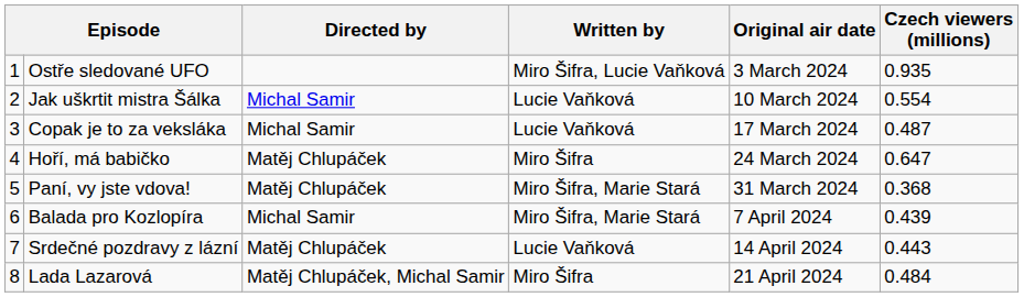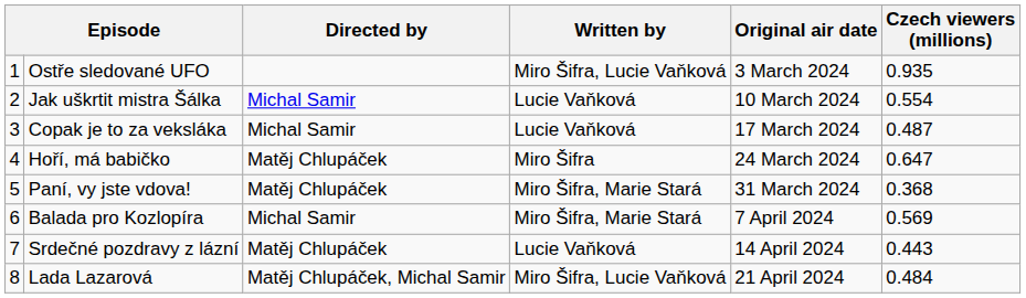 <table class="wikitable">
 <tr>
 <th colspan="2">Episode</th>
 <th>Directed by</th>
 <th>Written by</th>
 <th>Original air date</th>
 <th>Czech viewers<br>(millions)</th>
 </tr>
 <tr>
 <td>1</td>
 <td>Ostře sledované UFO</td>
 <td></td>
 <td>Miro Šifra, Lucie Vaňková</td>
 <td>3 March 2024</td>
 <td>0.935</td>
 </tr>
 <tr>
 <td>2</td>
 <td>Jak uškrtit mistra Šálka</td>
 <td><a href='#'>Michal Samir</a></td>
 <td>Lucie Vaňková</td>
 <td>10 March 2024</td>
 <td>0.554</td>
 </tr>
 <tr>
 <td>3</td>
 <td>Copak je to za veksláka</td>
 <td>Michal Samir</td>
 <td>Lucie Vaňková</td>
 <td>17 March 2024</td>
 <td>0.487</td>
 </tr>
 <tr>
 <td>4</td>
 <td>Hoří, má babičko</td>
 <td>Matěj Chlupáček</td>
 <td>Miro Šifra</td>
 <td>24 March 2024</td>
 <td>0.647</td>
 </tr>
 <tr>
 <td>5</td>
 <td>Paní, vy jste vdova!</td>
 <td>Matěj Chlupáček</td>
 <td>Miro Šifra, Marie Stará</td>
 <td>31 March 2024</td>
 <td>0.368</td>
 </tr>
 <tr>
 <td>6</td>
 <td>Balada pro Kozlopíra</td>
 <td>Michal Samir</td>
 <td>Miro Šifra, Marie Stará</td>
 <td>7 April 2024</td>
-<td>0.439</td>
+<td>0.569</td>
 </tr>
 <tr>
 <td>7</td>
 <td>Srdečné pozdravy z lázní</td>
 <td>Matěj Chlupáček</td>
 <td>Lucie Vaňková</td>
 <td>14 April 2024</td>
 <td>0.443</td>
 </tr>
 <tr>
 <td>8</td>
 <td>Lada Lazarová</td>
 <td>Matěj Chlupáček, Michal Samir</td>
-<td>Miro Šifra</td>
+<td>Miro Šifra, Lucie Vaňková</td>
 <td>21 April 2024</td>
 <td>0.484</td>
 </tr>
 </table>
